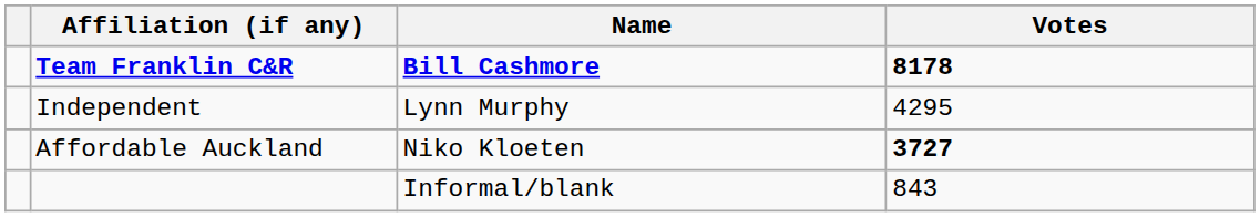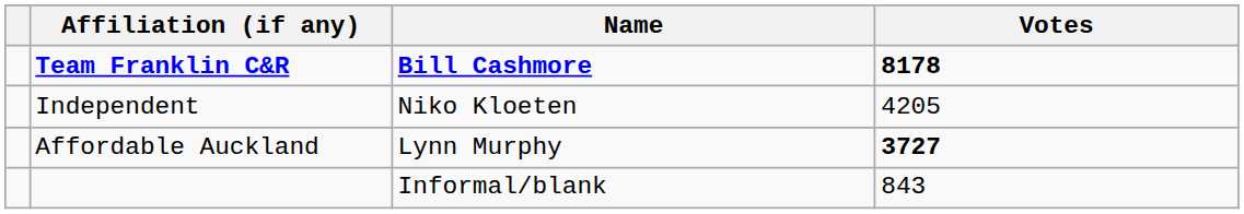 <table class="wikitable" style="width:51%;">
 <tr>
 <th style="width:1%;"></th>
 <th style="width:15%;">Affiliation (if any)</th>
 <th style="width:20%;">Name</th>
 <th style="width:15%;">Votes</th>
 </tr>
 <tr>
 <td bgcolor=></td>
 <td><strong><a href='#'>Team Franklin C&R</a></strong></td>
 <td><strong><a href='#'>Bill Cashmore</a></strong></td>
 <td><strong>8178</strong></td>
 </tr>
 <tr>
 <td bgcolor=></td>
 <td>Independent</td>
-<td>Lynn Murphy</td>
-<td>4295</td>
+<td>Niko Kloeten</td>
+<td>4205</td>
 </tr>
 <tr>
 <td bgcolor=></td>
 <td>Affordable Auckland</td>
-<td>Niko Kloeten</td>
+<td>Lynn Murphy</td>
 <td><strong>3727</strong></td>
 </tr>
 <tr>
 <td bgcolor=></td>
 <td></td>
 <td>Informal/blank</td>
 <td>843</td>
 </tr>
 </table>
